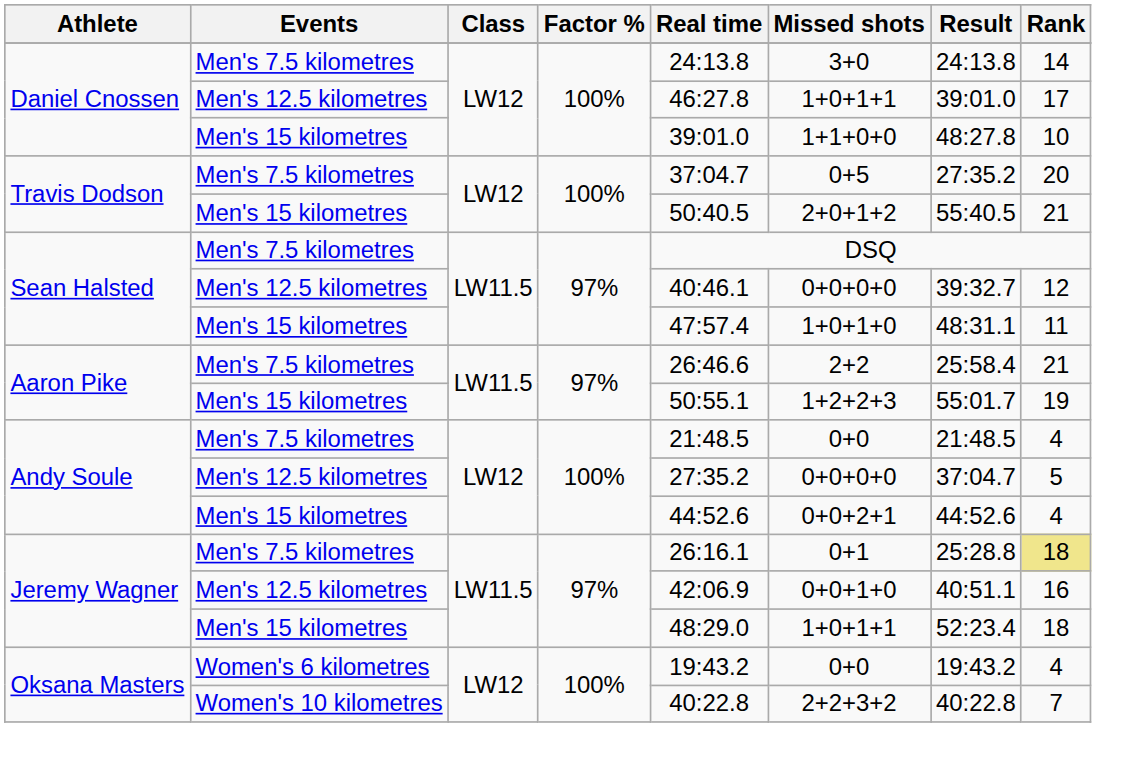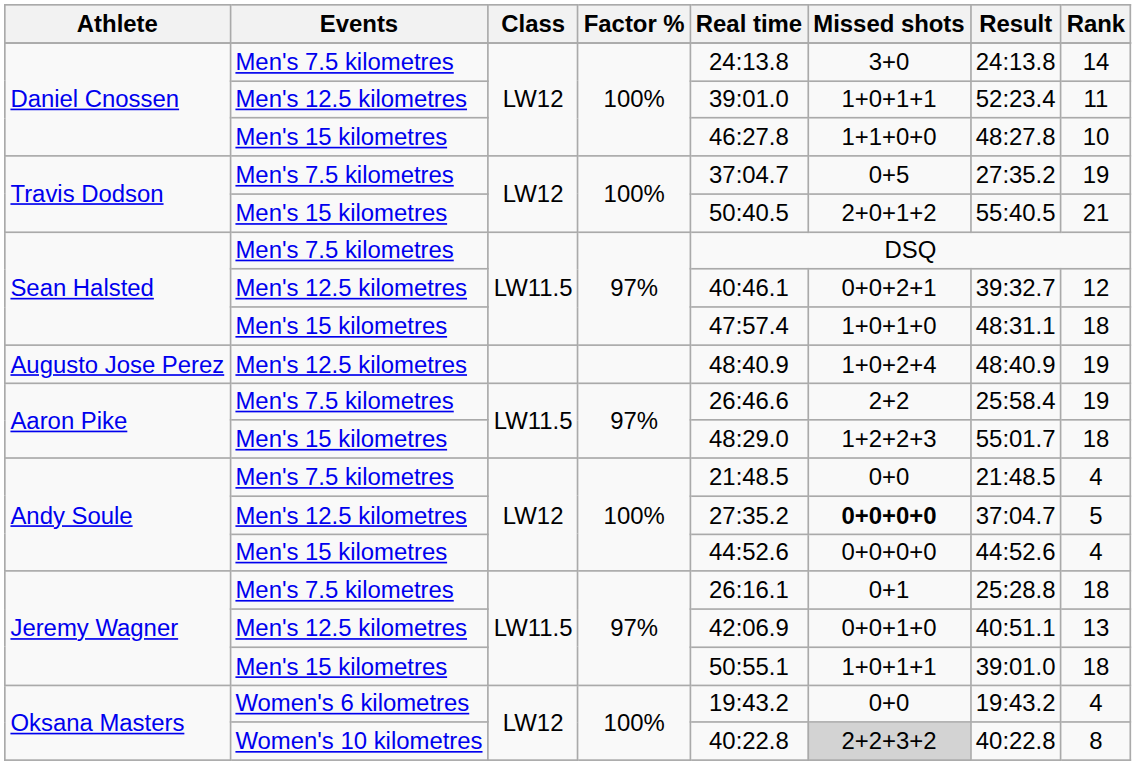 <table class="wikitable" style="font-size:90%">
 <tr>
 <th>Athlete</th>
 <th>Events</th>
 <th>Class</th>
 <th>Factor %</th>
 <th>Real time</th>
 <th>Missed shots</th>
 <th>Result</th>
 <th>Rank</th>
 </tr>
 <tr>
 </tr>
 <tr>
 <td rowspan=3><a href='#'>Daniel Cnossen</a></td>
 <td><a href='#'>Men's 7.5 kilometres</a></td>
 <td align=center rowspan=3>LW12</td>
 <td align=center rowspan=3>100%</td>
 <td align=center>24:13.8</td>
 <td align=center>3+0</td>
 <td align=center>24:13.8</td>
 <td align=center>14</td>
 </tr>
 <tr>
 <td><a href='#'>Men's 12.5 kilometres</a></td>
-<td align=center>46:27.8</td>
+<td align=center>39:01.0</td>
 <td align=center>1+0+1+1</td>
-<td align=center>39:01.0</td>
-<td align=center>17</td>
+<td align=center>52:23.4</td>
+<td align=center>11</td>
 </tr>
 <tr>
 <td><a href='#'>Men's 15 kilometres</a></td>
-<td align=center>39:01.0</td>
+<td align=center>46:27.8</td>
 <td align=center>1+1+0+0</td>
 <td align=center>48:27.8</td>
 <td align=center>10</td>
 </tr>
 <tr>
 <td rowspan=2><a href='#'>Travis Dodson</a></td>
 <td><a href='#'>Men's 7.5 kilometres</a></td>
 <td align=center rowspan=2>LW12</td>
 <td align=center rowspan=2>100%</td>
 <td align=center>37:04.7</td>
 <td align=center>0+5</td>
 <td align=center>27:35.2</td>
-<td align=center>20</td>
+<td align=center>19</td>
 </tr>
 <tr>
 <td><a href='#'>Men's 15 kilometres</a></td>
 <td align=center>50:40.5</td>
 <td align=center>2+0+1+2</td>
 <td align=center>55:40.5</td>
 <td align=center>21</td>
 </tr>
 <tr>
 <td rowspan=3><a href='#'>Sean Halsted</a></td>
 <td><a href='#'>Men's 7.5 kilometres</a></td>
 <td align=center rowspan=3>LW11.5</td>
 <td align=center rowspan=3>97%</td>
 <td align=center colspan=4>DSQ</td>
 </tr>
 <tr>
 <td><a href='#'>Men's 12.5 kilometres</a></td>
 <td align=center>40:46.1</td>
-<td align=center>0+0+0+0</td>
+<td align=center>0+0+2+1</td>
 <td align=center>39:32.7</td>
 <td align=center>12</td>
 </tr>
 <tr>
 <td><a href='#'>Men's 15 kilometres</a></td>
 <td align=center>47:57.4</td>
 <td align=center>1+0+1+0</td>
 <td align=center>48:31.1</td>
-<td align=center>11</td>
+<td align=center>18</td>
+</tr>
+<tr>
+<td><a href='#'>Augusto Jose Perez</a></td>
+<td><a href='#'>Men's 12.5 kilometres</a></td>
+<td align=center></td>
+<td align=center></td>
+<td align=center>48:40.9</td>
+<td align=center>1+0+2+4</td>
+<td align=center>48:40.9</td>
+<td align=center>19</td>
 </tr>
 <tr>
 <td rowspan=2><a href='#'>Aaron Pike</a></td>
 <td><a href='#'>Men's 7.5 kilometres</a></td>
 <td align=center rowspan=2>LW11.5</td>
 <td align=center rowspan=2>97%</td>
 <td align=center>26:46.6</td>
 <td align=center>2+2</td>
 <td align=center>25:58.4</td>
-<td align=center>21</td>
+<td align=center>19</td>
 </tr>
 <tr>
 <td><a href='#'>Men's 15 kilometres</a></td>
-<td align=center>50:55.1</td>
+<td align=center>48:29.0</td>
 <td align=center>1+2+2+3</td>
 <td align=center>55:01.7</td>
-<td align=center>19</td>
+<td align=center>18</td>
 </tr>
 <tr>
 <td rowspan=3><a href='#'>Andy Soule</a></td>
 <td><a href='#'>Men's 7.5 kilometres</a></td>
 <td align=center rowspan=3>LW12</td>
 <td align=center rowspan=3>100%</td>
 <td align=center>21:48.5</td>
 <td align=center>0+0</td>
 <td align=center>21:48.5</td>
 <td align=center>4</td>
 </tr>
 <tr>
 <td><a href='#'>Men's 12.5 kilometres</a></td>
 <td align=center>27:35.2</td>
-<td align=center>0+0+0+0</td>
+<td align=center><strong>0+0+0+0</strong></td>
 <td align=center>37:04.7</td>
 <td align=center>5</td>
 </tr>
 <tr>
 <td><a href='#'>Men's 15 kilometres</a></td>
 <td align=center>44:52.6</td>
-<td align=center>0+0+2+1</td>
+<td align=center>0+0+0+0</td>
 <td align=center>44:52.6</td>
 <td align=center>4</td>
 </tr>
 <tr>
 <td rowspan=3><a href='#'>Jeremy Wagner</a></td>
 <td><a href='#'>Men's 7.5 kilometres</a></td>
 <td align=center rowspan=3>LW11.5</td>
 <td align=center rowspan=3>97%</td>
 <td align=center>26:16.1</td>
 <td align=center>0+1</td>
 <td align=center>25:28.8</td>
-<td align=center style="background: khaki;">18</td>
+<td align=center>18</td>
 </tr>
 <tr>
 <td><a href='#'>Men's 12.5 kilometres</a></td>
 <td align=center>42:06.9</td>
 <td align=center>0+0+1+0</td>
 <td align=center>40:51.1</td>
-<td align=center>16</td>
+<td align=center>13</td>
 </tr>
 <tr>
 <td><a href='#'>Men's 15 kilometres</a></td>
-<td align=center>48:29.0</td>
+<td align=center>50:55.1</td>
 <td align=center>1+0+1+1</td>
-<td align=center>52:23.4</td>
+<td align=center>39:01.0</td>
 <td align=center>18</td>
 </tr>
 <tr>
 <td rowspan=2><a href='#'>Oksana Masters</a></td>
 <td><a href='#'>Women's 6 kilometres</a></td>
 <td align=center rowspan=2>LW12</td>
 <td align=center rowspan=2>100%</td>
 <td align=center>19:43.2</td>
 <td align=center>0+0</td>
 <td align=center>19:43.2</td>
 <td align=center>4</td>
 </tr>
 <tr>
 <td><a href='#'>Women's 10 kilometres</a></td>
 <td align=center>40:22.8</td>
-<td align=center>2+2+3+2</td>
+<td align=center style="background: lightgrey;">2+2+3+2</td>
 <td align=center>40:22.8</td>
-<td align=center>7</td>
+<td align=center>8</td>
 </tr>
 </table>
